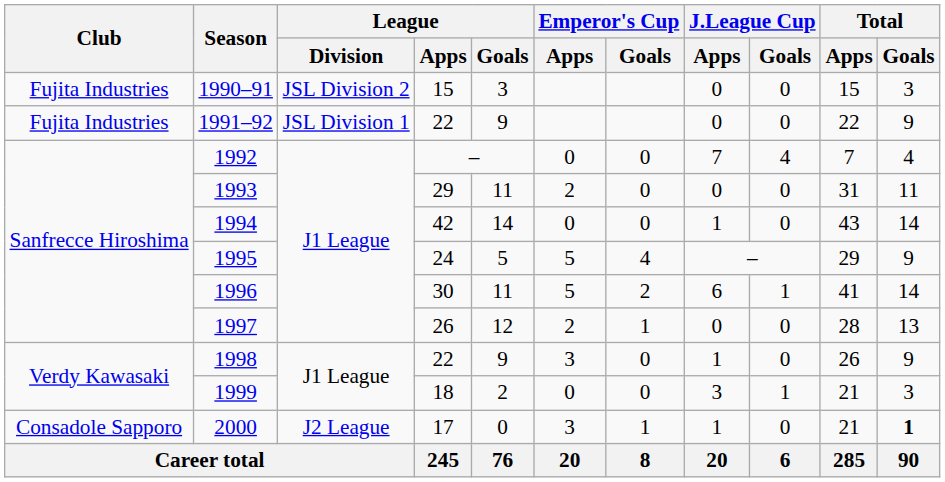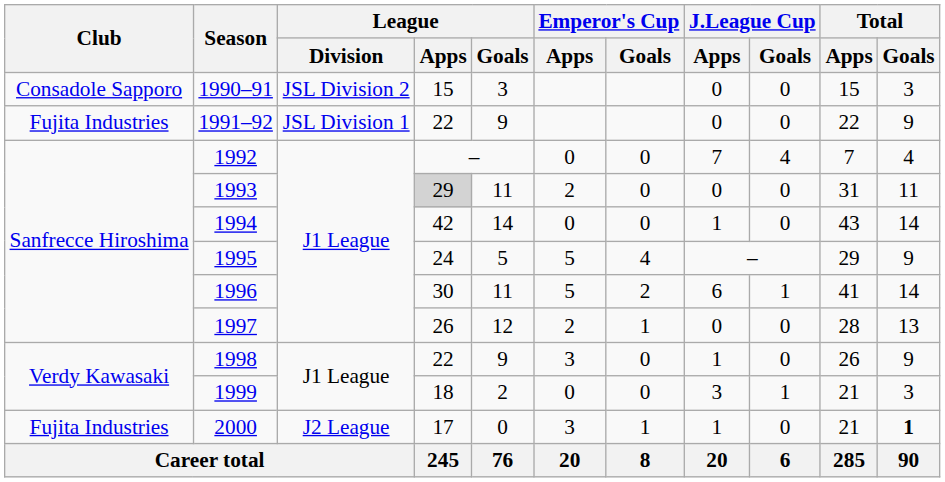 <table class="wikitable" style="text-align:center">
 <tr>
 <th rowspan="2">Club</th>
 <th rowspan="2">Season</th>
 <th colspan="3">League</th>
 <th colspan="2"><a href='#'>Emperor's Cup</a></th>
 <th colspan="2"><a href='#'>J.League Cup</a></th>
 <th colspan="2">Total</th>
 </tr>
 <tr>
 <th>Division</th>
 <th>Apps</th>
 <th>Goals</th>
 <th>Apps</th>
 <th>Goals</th>
 <th>Apps</th>
 <th>Goals</th>
 <th>Apps</th>
 <th>Goals</th>
 </tr>
 <tr>
-<td><a href='#'>Fujita Industries</a></td>
+<td><a href='#'>Consadole Sapporo</a></td>
 <td><a href='#'>1990–91</a></td>
 <td><a href='#'>JSL Division 2</a></td>
 <td>15</td>
 <td>3</td>
 <td></td>
 <td></td>
 <td>0</td>
 <td>0</td>
 <td>15</td>
 <td>3</td>
 </tr>
 <tr>
 <td><a href='#'>Fujita Industries</a></td>
 <td><a href='#'>1991–92</a></td>
 <td><a href='#'>JSL Division 1</a></td>
 <td>22</td>
 <td>9</td>
 <td></td>
 <td></td>
 <td>0</td>
 <td>0</td>
 <td>22</td>
 <td>9</td>
 </tr>
 <tr>
 <td rowspan="6"><a href='#'>Sanfrecce Hiroshima</a></td>
 <td><a href='#'>1992</a></td>
 <td rowspan="6"><a href='#'>J1 League</a></td>
 <td colspan="2">–</td>
 <td>0</td>
 <td>0</td>
 <td>7</td>
 <td>4</td>
 <td>7</td>
 <td>4</td>
 </tr>
 <tr>
 <td><a href='#'>1993</a></td>
-<td>29</td>
+<td style="background: lightgrey;">29</td>
 <td>11</td>
 <td>2</td>
 <td>0</td>
 <td>0</td>
 <td>0</td>
 <td>31</td>
 <td>11</td>
 </tr>
 <tr>
 <td><a href='#'>1994</a></td>
 <td>42</td>
 <td>14</td>
 <td>0</td>
 <td>0</td>
 <td>1</td>
 <td>0</td>
 <td>43</td>
 <td>14</td>
 </tr>
 <tr>
 <td><a href='#'>1995</a></td>
 <td>24</td>
 <td>5</td>
 <td>5</td>
 <td>4</td>
 <td colspan="2">–</td>
 <td>29</td>
 <td>9</td>
 </tr>
 <tr>
 <td><a href='#'>1996</a></td>
 <td>30</td>
 <td>11</td>
 <td>5</td>
 <td>2</td>
 <td>6</td>
 <td>1</td>
 <td>41</td>
 <td>14</td>
 </tr>
 <tr>
 <td><a href='#'>1997</a></td>
 <td>26</td>
 <td>12</td>
 <td>2</td>
 <td>1</td>
 <td>0</td>
 <td>0</td>
 <td>28</td>
 <td>13</td>
 </tr>
 <tr>
 <td rowspan="2"><a href='#'>Verdy Kawasaki</a></td>
 <td><a href='#'>1998</a></td>
 <td rowspan="2">J1 League</td>
 <td>22</td>
 <td>9</td>
 <td>3</td>
 <td>0</td>
 <td>1</td>
 <td>0</td>
 <td>26</td>
 <td>9</td>
 </tr>
 <tr>
 <td><a href='#'>1999</a></td>
 <td>18</td>
 <td>2</td>
 <td>0</td>
 <td>0</td>
 <td>3</td>
 <td>1</td>
 <td>21</td>
 <td>3</td>
 </tr>
 <tr>
-<td><a href='#'>Consadole Sapporo</a></td>
+<td><a href='#'>Fujita Industries</a></td>
 <td><a href='#'>2000</a></td>
 <td><a href='#'>J2 League</a></td>
 <td>17</td>
 <td>0</td>
 <td>3</td>
 <td>1</td>
 <td>1</td>
 <td>0</td>
 <td>21</td>
 <td><strong>1</strong></td>
 </tr>
 <tr>
 <th colspan="3">Career total</th>
 <th>245</th>
 <th>76</th>
 <th>20</th>
 <th>8</th>
 <th>20</th>
 <th>6</th>
 <th>285</th>
 <th>90</th>
 </tr>
 </table>
